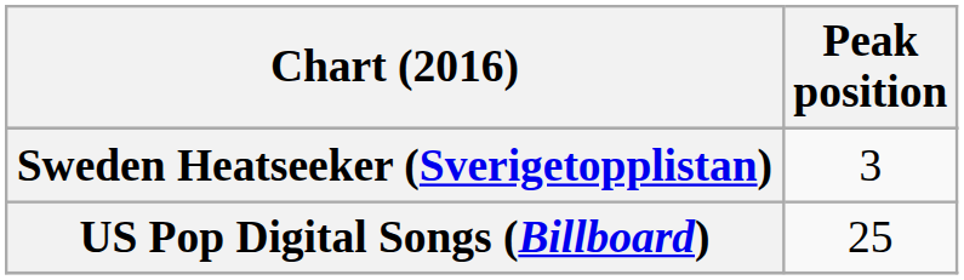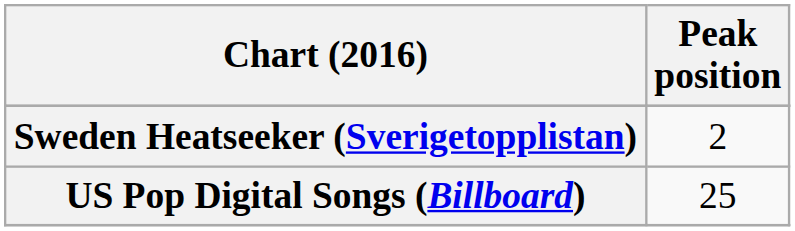 <table class="wikitable sortable plainrowheaders" style="text-align:center">
 <tr>
 <th scope="col">Chart (2016)</th>
 <th scope="col">Peak<br> position</th>
 </tr>
 <tr>
 </tr>
 <tr>
 </tr>
 <tr>
 <th scope="row">Sweden Heatseeker (<a href='#'>Sverigetopplistan</a>)</th>
-<td>3</td>
+<td>2</td>
 </tr>
 <tr>
 <th scope="row">US Pop Digital Songs (<a href='#'><em>Billboard</em></a>)</th>
 <td>25</td>
 </tr>
 <tr>
 </tr>
 </table>
